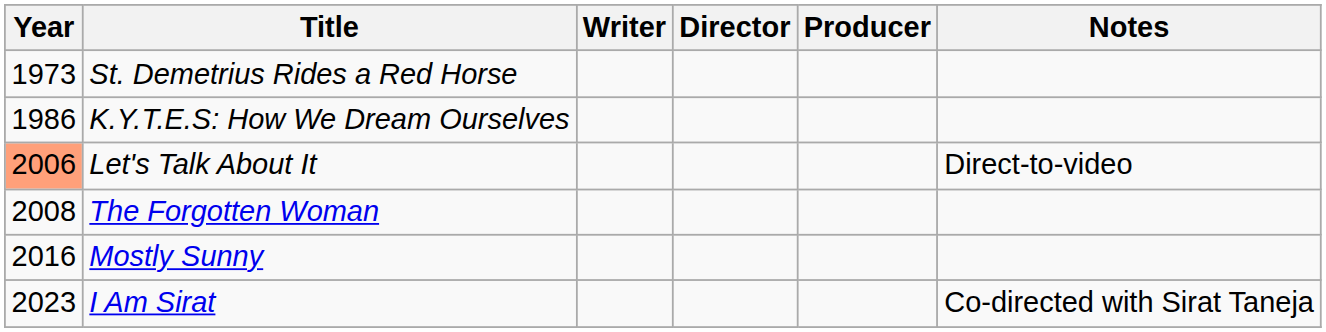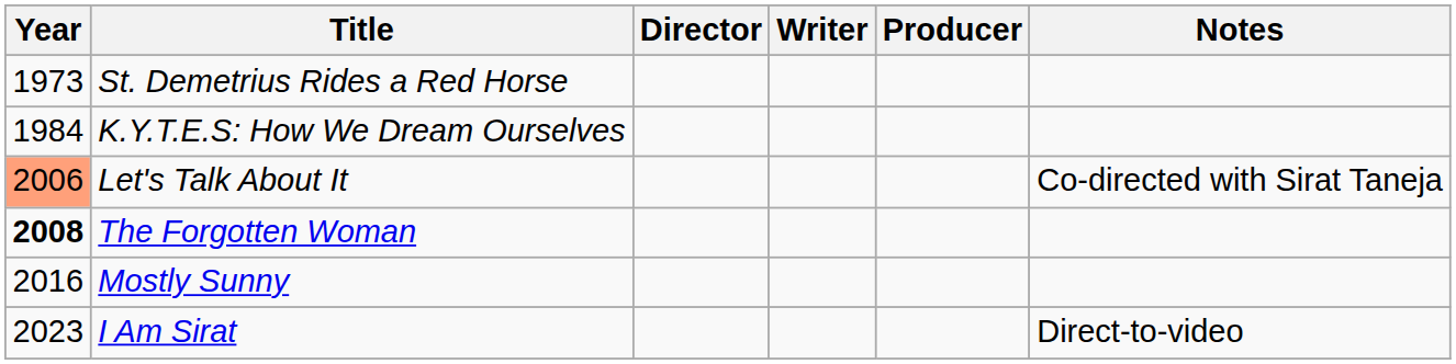 <table class="wikitable">
 <tr>
 <th>Year</th>
 <th>Title</th>
+<th>Director</th>
 <th>Writer</th>
-<th>Director</th>
 <th>Producer</th>
 <th>Notes</th>
 </tr>
 <tr>
 <td>1973</td>
 <td><em>St. Demetrius Rides a Red Horse</em></td>
 <td></td>
 <td></td>
 <td></td>
 <td></td>
 </tr>
 <tr>
-<td>1986</td>
+<td>1984</td>
 <td><em>K.Y.T.E.S: How We Dream Ourselves</em></td>
 <td></td>
 <td></td>
 <td></td>
 <td></td>
 </tr>
 <tr>
 <td style="background: lightsalmon;">2006</td>
 <td><em>Let's Talk About It</em></td>
 <td></td>
 <td></td>
 <td></td>
-<td>Direct-to-video</td>
+<td>Co-directed with Sirat Taneja</td>
 </tr>
 <tr>
-<td>2008</td>
+<td><strong>2008</strong></td>
 <td><em><a href='#'>The Forgotten Woman</a></em></td>
 <td></td>
 <td></td>
 <td></td>
 <td></td>
 </tr>
 <tr>
 <td>2016</td>
 <td><em><a href='#'>Mostly Sunny</a></em></td>
 <td></td>
 <td></td>
 <td></td>
 <td></td>
 </tr>
 <tr>
 <td>2023</td>
 <td><em><a href='#'>I Am Sirat</a></em></td>
 <td></td>
 <td></td>
 <td></td>
-<td>Co-directed with Sirat Taneja</td>
+<td>Direct-to-video</td>
 </tr>
 </table>
